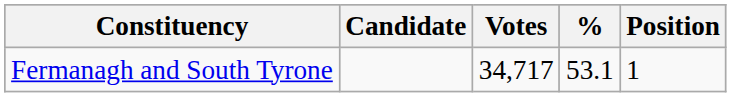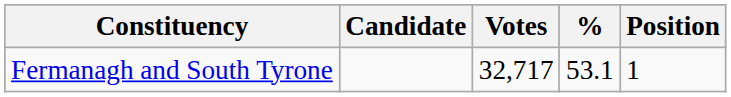 <table class="wikitable sortable">
 <tr>
 <th>Constituency</th>
 <th>Candidate</th>
 <th>Votes</th>
 <th>%</th>
 <th>Position</th>
 </tr>
 <tr>
 <td><a href='#'>Fermanagh and South Tyrone</a></td>
 <td></td>
-<td>34,717</td>
+<td>32,717</td>
 <td>53.1</td>
 <td>1</td>
 </tr>
 </table>
